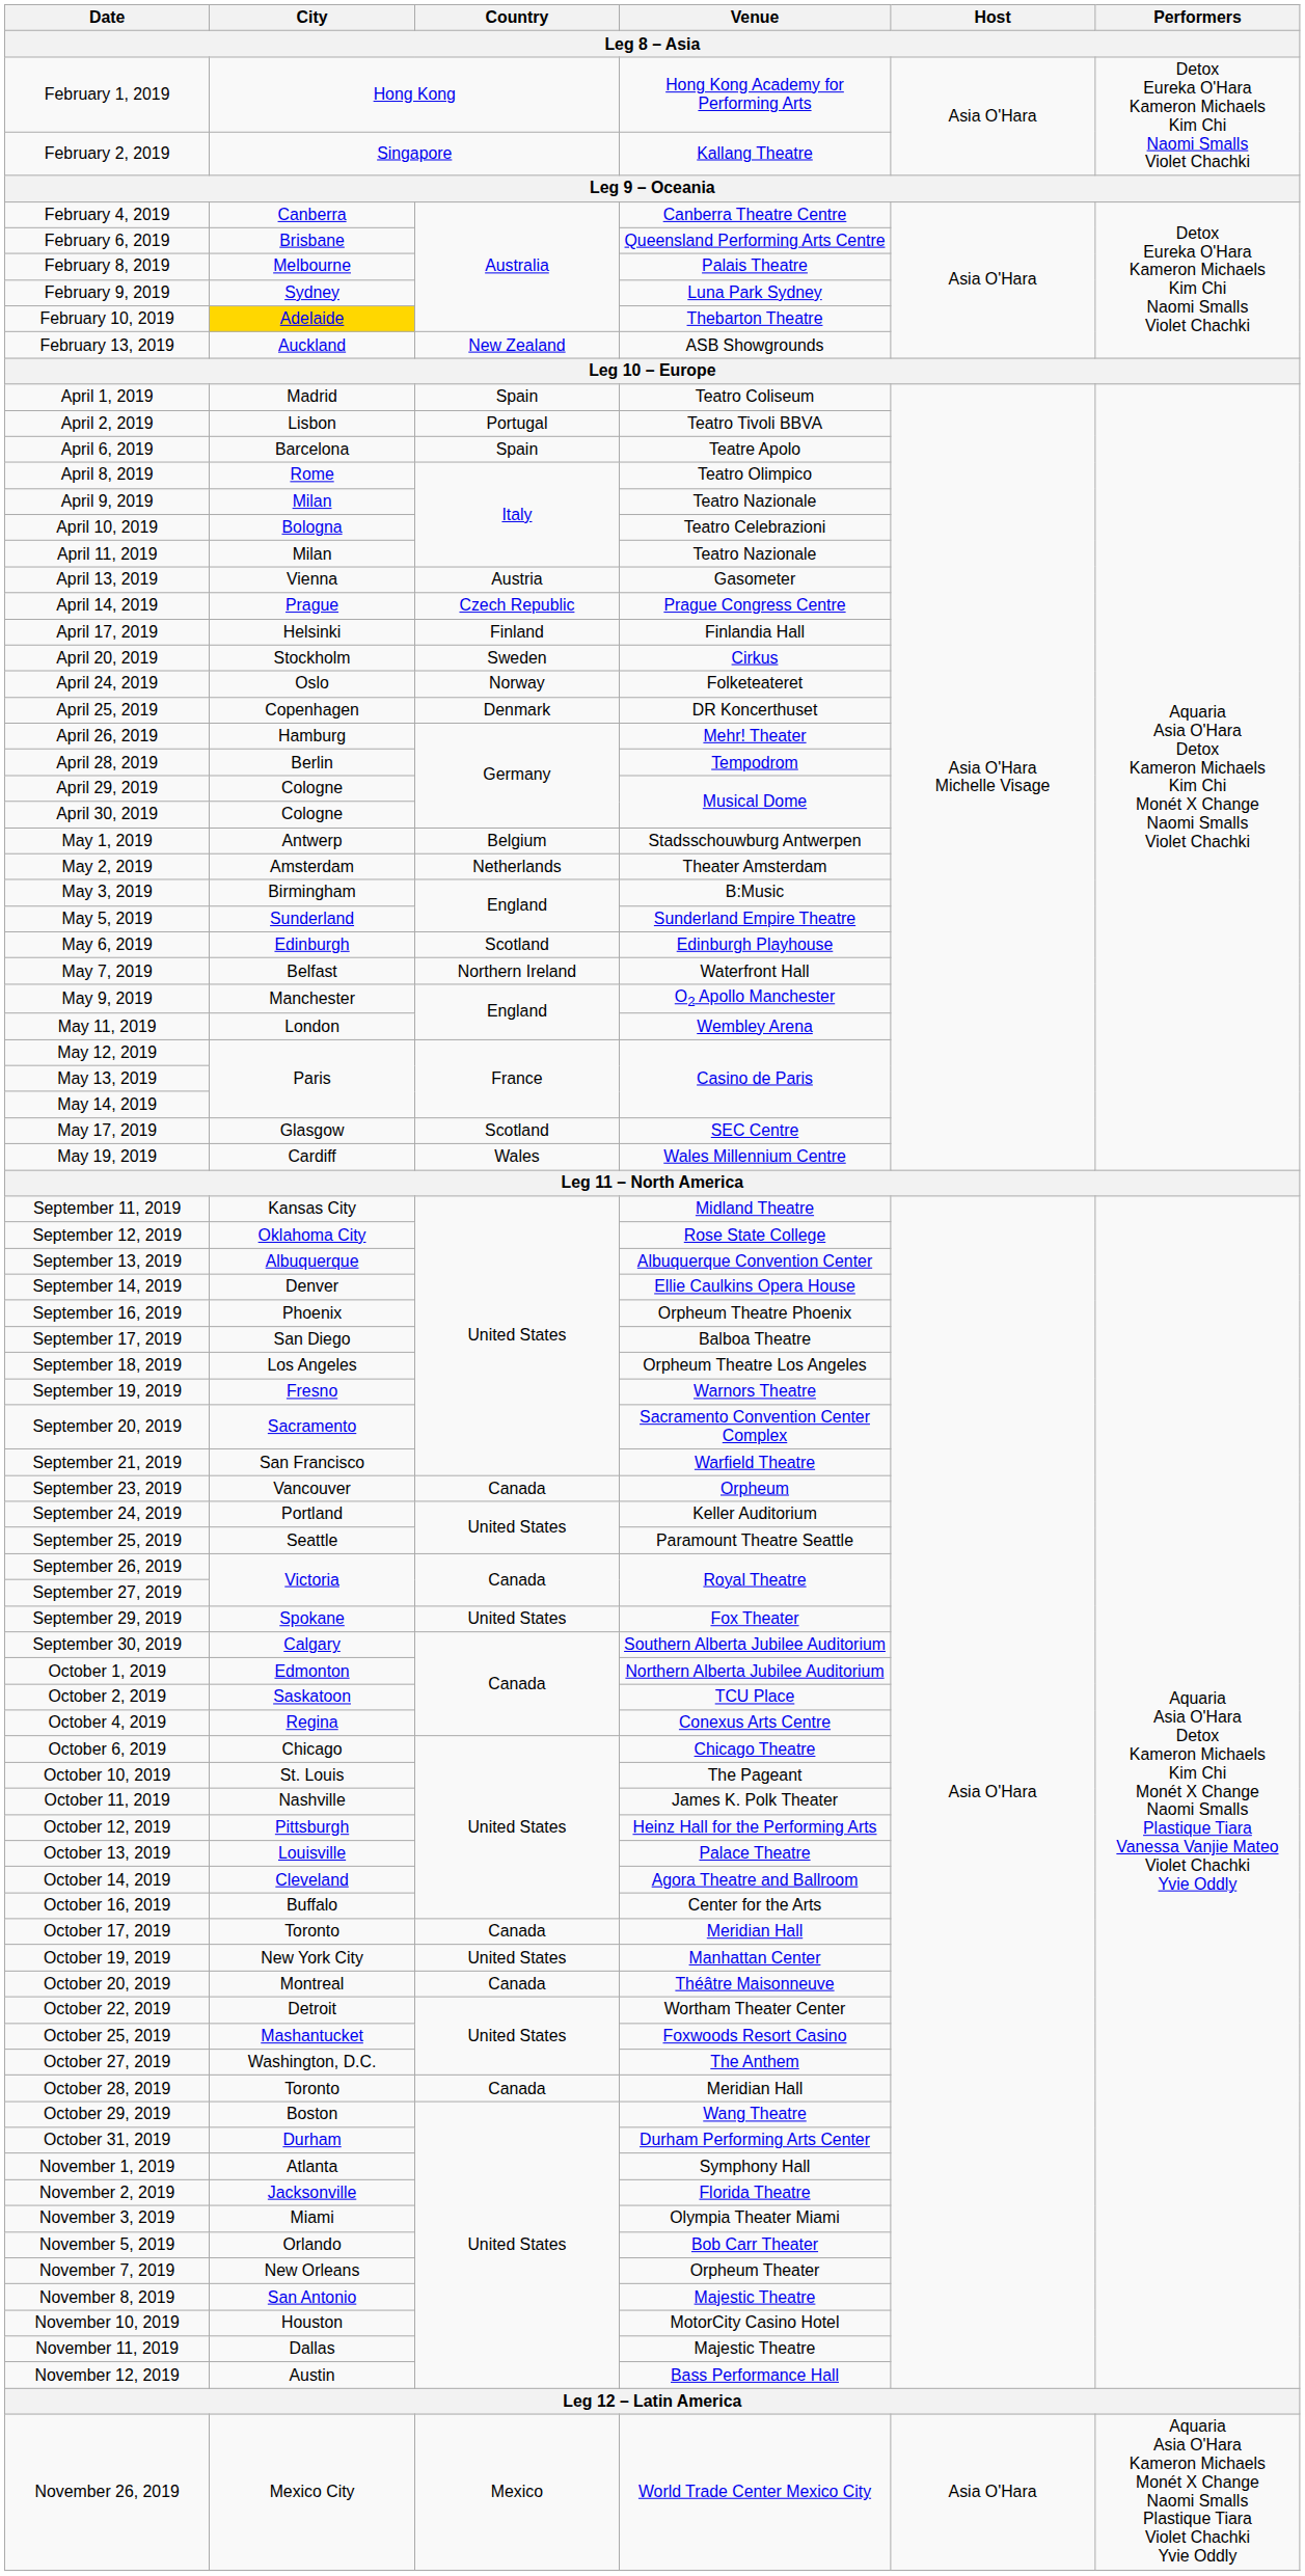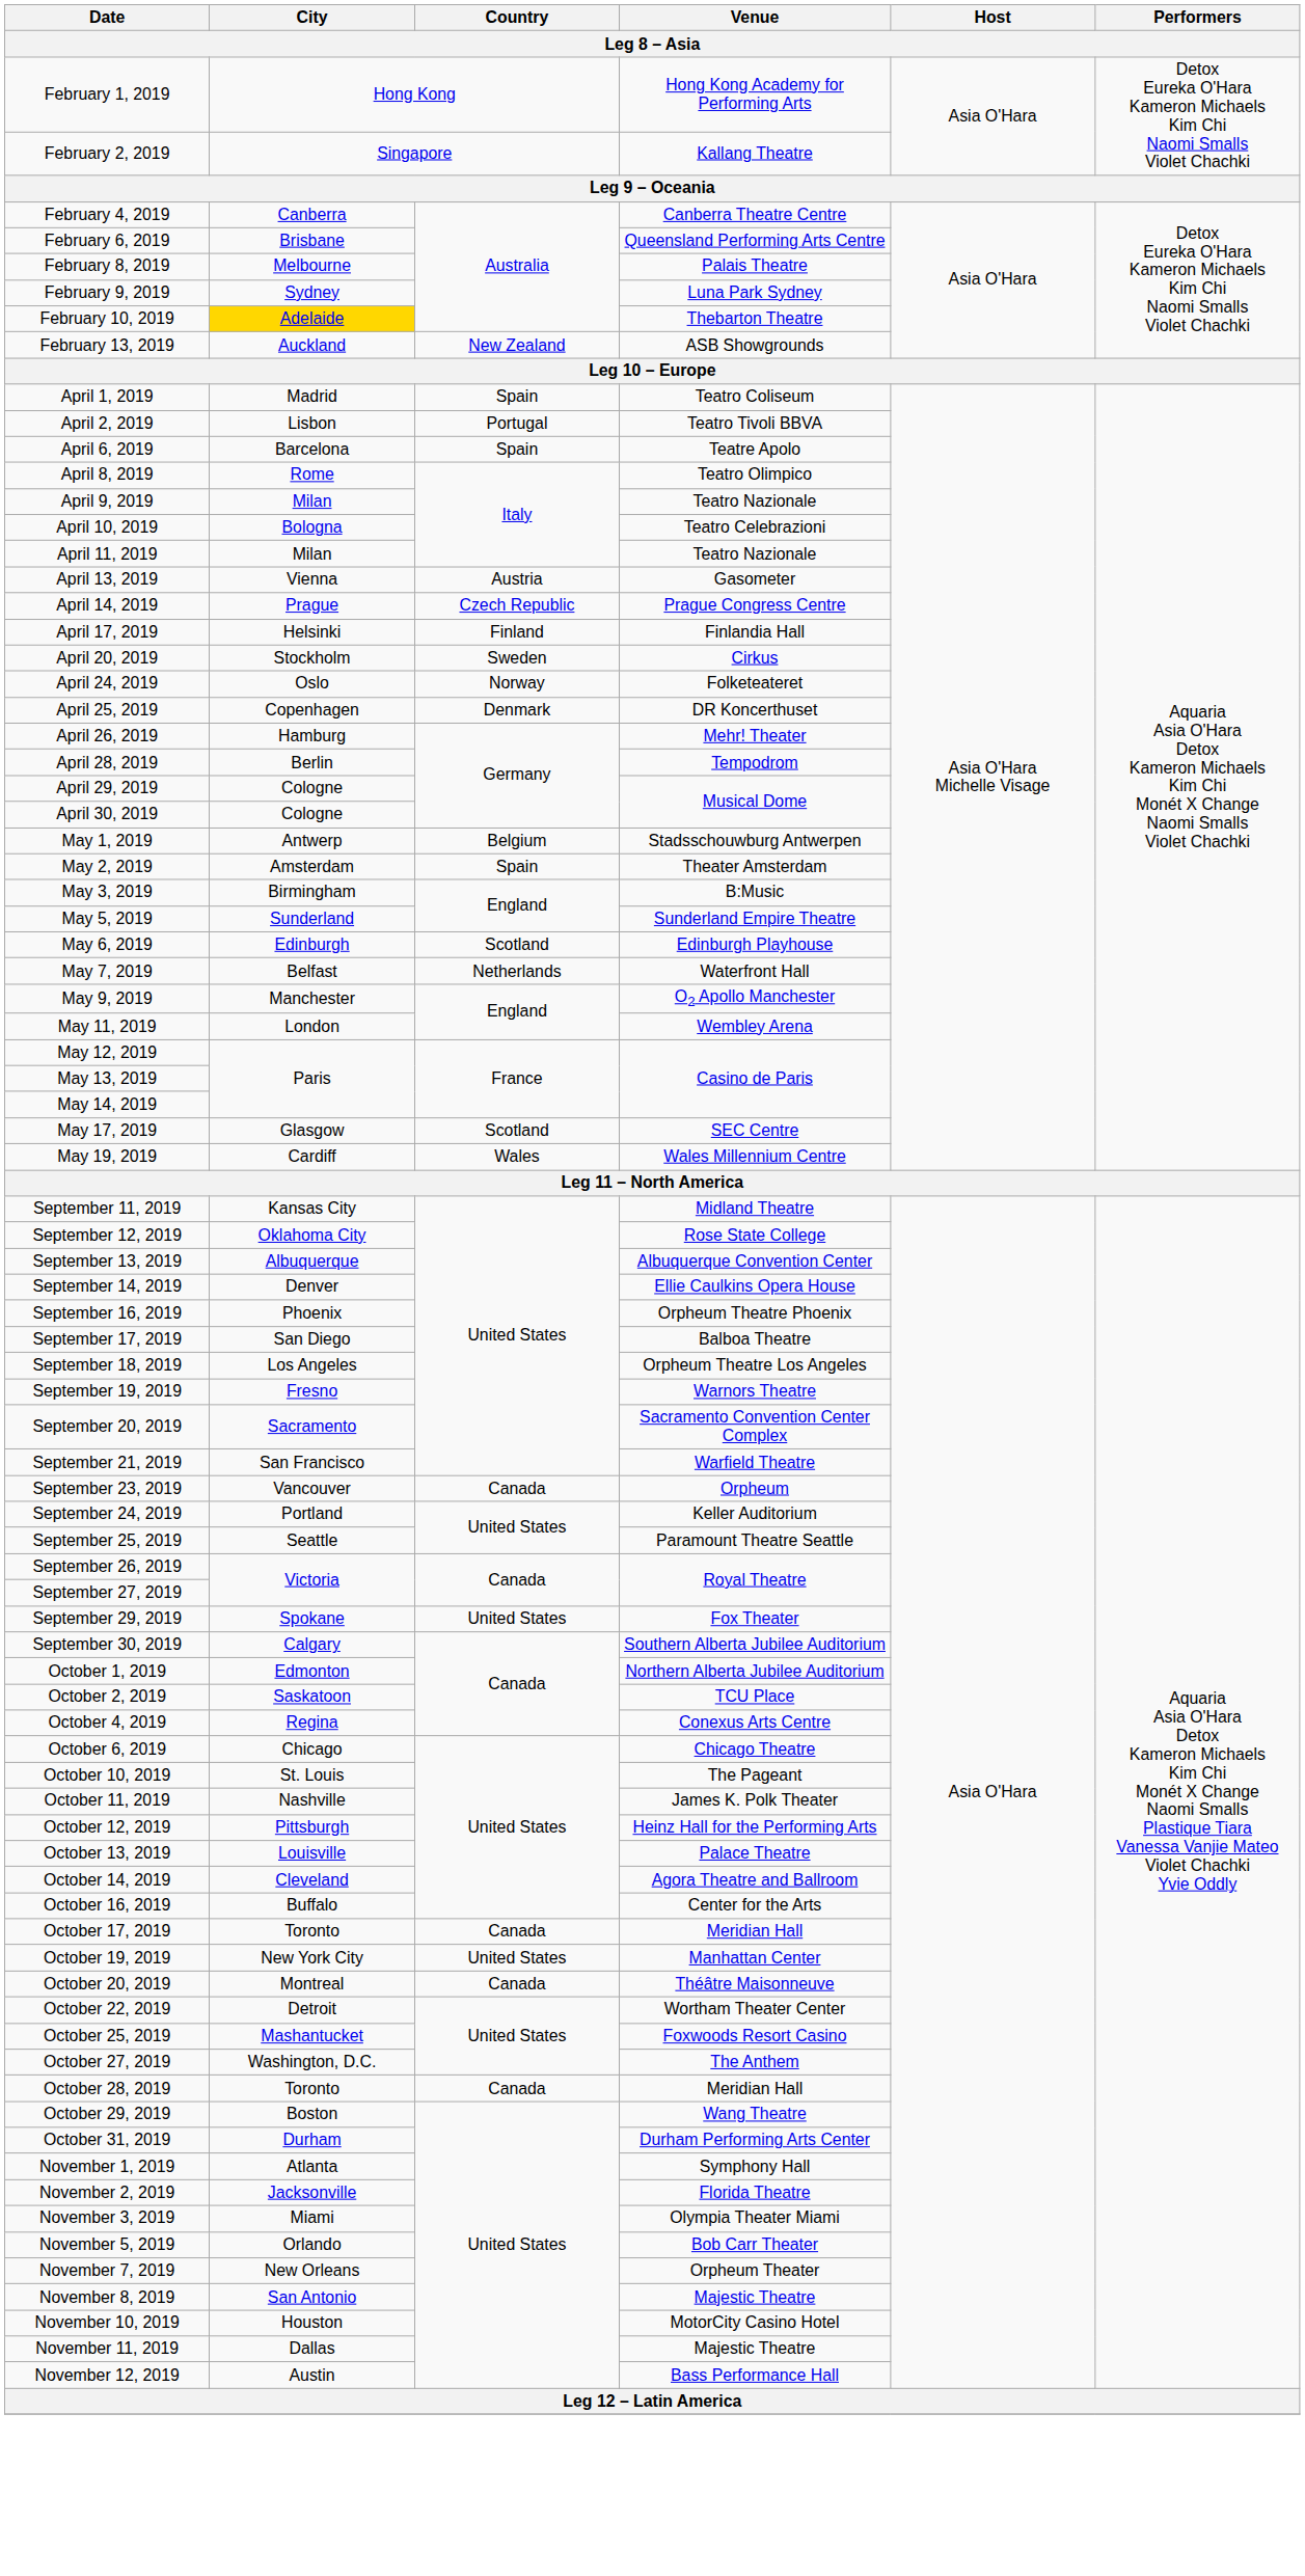 <table class="wikitable" style="text-align:center;">
 <tr>
 <th scope="col" style="width:12em;">Date</th>
 <th scope="col" style="width:12em;">City</th>
 <th scope="col" style="width:12em;">Country</th>
 <th scope="col" style="width:16em;">Venue</th>
 <th scope="col" style="width:12em;">Host</th>
 <th scope="col" style="width:12em;">Performers</th>
 </tr>
 <tr>
 <th colspan="6">Leg 8 –  Asia</th>
 </tr>
 <tr>
 <td>February 1, 2019</td>
 <td colspan="2"><a href='#'>Hong Kong</a></td>
 <td><a href='#'>Hong Kong Academy for Performing Arts</a></td>
 <td rowspan="2">Asia O'Hara</td>
 <td rowspan="2">Detox<br>Eureka O'Hara<br>Kameron Michaels<br>Kim Chi<br><a href='#'>Naomi Smalls</a><br>Violet Chachki<br></td>
 </tr>
 <tr>
 <td>February 2, 2019</td>
 <td colspan="2"><a href='#'>Singapore</a></td>
 <td><a href='#'>Kallang Theatre</a></td>
 </tr>
 <tr>
 <th colspan="6">Leg 9 – Oceania</th>
 </tr>
 <tr>
 <td>February 4, 2019</td>
 <td><a href='#'>Canberra</a></td>
 <td rowspan="5"><a href='#'>Australia</a></td>
 <td><a href='#'>Canberra Theatre Centre</a></td>
 <td rowspan="6">Asia O'Hara</td>
 <td rowspan="6">Detox<br>Eureka O'Hara<br>Kameron Michaels<br>Kim Chi<br>Naomi Smalls<br>Violet Chachki<br></td>
 </tr>
 <tr>
 <td>February 6, 2019</td>
 <td><a href='#'>Brisbane</a></td>
 <td><a href='#'>Queensland Performing Arts Centre</a></td>
 </tr>
 <tr>
 <td>February 8, 2019</td>
 <td><a href='#'>Melbourne</a></td>
 <td><a href='#'>Palais Theatre</a></td>
 </tr>
 <tr>
 <td>February 9, 2019</td>
 <td><a href='#'>Sydney</a></td>
 <td><a href='#'>Luna Park Sydney</a></td>
 </tr>
 <tr>
 <td>February 10, 2019</td>
 <td style="background: gold;"><a href='#'>Adelaide</a></td>
 <td><a href='#'>Thebarton Theatre</a></td>
 </tr>
 <tr>
 <td>February 13, 2019</td>
 <td><a href='#'>Auckland</a></td>
 <td><a href='#'>New Zealand</a></td>
 <td>ASB Showgrounds</td>
 </tr>
 <tr>
 <th colspan="6">Leg 10 – Europe</th>
 </tr>
 <tr>
 <td>April 1, 2019</td>
 <td>Madrid</td>
 <td>Spain</td>
 <td>Teatro Coliseum</td>
 <td rowspan="30">Asia O'Hara<br>Michelle Visage</td>
 <td rowspan="30">Aquaria<br>Asia O'Hara<br>Detox<br>Kameron Michaels<br>Kim Chi<br>Monét X Change<br>Naomi Smalls<br>Violet Chachki</td>
 </tr>
 <tr>
 <td>April 2, 2019</td>
 <td>Lisbon</td>
 <td>Portugal</td>
 <td>Teatro Tivoli BBVA</td>
 </tr>
 <tr>
 <td>April 6, 2019</td>
 <td>Barcelona</td>
 <td>Spain</td>
 <td>Teatre Apolo</td>
 </tr>
 <tr>
 <td>April 8, 2019</td>
 <td><a href='#'>Rome</a></td>
 <td rowspan="4"><a href='#'>Italy</a></td>
 <td>Teatro Olimpico</td>
 </tr>
 <tr>
 <td>April 9, 2019</td>
 <td><a href='#'>Milan</a></td>
 <td>Teatro Nazionale</td>
 </tr>
 <tr>
 <td>April 10, 2019</td>
 <td><a href='#'>Bologna</a></td>
 <td>Teatro Celebrazioni</td>
 </tr>
 <tr>
 <td>April 11, 2019</td>
 <td>Milan</td>
 <td>Teatro Nazionale</td>
 </tr>
 <tr>
 <td>April 13, 2019</td>
 <td>Vienna</td>
 <td>Austria</td>
 <td>Gasometer</td>
 </tr>
 <tr>
 <td>April 14, 2019</td>
 <td><a href='#'>Prague</a></td>
 <td><a href='#'>Czech Republic</a></td>
 <td><a href='#'>Prague Congress Centre</a></td>
 </tr>
 <tr>
 <td>April 17, 2019</td>
 <td>Helsinki</td>
 <td>Finland</td>
 <td>Finlandia Hall</td>
 </tr>
 <tr>
 <td>April 20, 2019</td>
 <td>Stockholm</td>
 <td>Sweden</td>
 <td><a href='#'>Cirkus</a></td>
 </tr>
 <tr>
 <td>April 24, 2019</td>
 <td>Oslo</td>
 <td>Norway</td>
 <td>Folketeateret</td>
 </tr>
 <tr>
 <td>April 25, 2019</td>
 <td>Copenhagen</td>
 <td>Denmark</td>
 <td>DR Koncerthuset</td>
 </tr>
 <tr>
 <td>April 26, 2019</td>
 <td>Hamburg</td>
 <td rowspan="4">Germany</td>
 <td><a href='#'>Mehr! Theater</a></td>
 </tr>
 <tr>
 <td>April 28, 2019</td>
 <td>Berlin</td>
 <td><a href='#'>Tempodrom</a></td>
 </tr>
 <tr>
 <td>April 29, 2019</td>
 <td>Cologne</td>
 <td rowspan="2"><a href='#'>Musical Dome</a></td>
 </tr>
 <tr>
 <td>April 30, 2019</td>
 <td>Cologne</td>
 </tr>
 <tr>
 <td>May 1, 2019</td>
 <td>Antwerp</td>
 <td>Belgium</td>
 <td>Stadsschouwburg Antwerpen</td>
 </tr>
 <tr>
 <td>May 2, 2019</td>
 <td>Amsterdam</td>
-<td>Netherlands</td>
+<td>Spain</td>
 <td>Theater Amsterdam</td>
 </tr>
 <tr>
 <td>May 3, 2019</td>
 <td>Birmingham</td>
 <td rowspan="2">England</td>
 <td>B:Music</td>
 </tr>
 <tr>
 <td>May 5, 2019</td>
 <td><a href='#'>Sunderland</a></td>
 <td><a href='#'>Sunderland Empire Theatre</a></td>
 </tr>
 <tr>
 <td>May 6, 2019</td>
 <td><a href='#'>Edinburgh</a></td>
 <td>Scotland</td>
 <td><a href='#'>Edinburgh Playhouse</a></td>
 </tr>
 <tr>
 <td>May 7, 2019</td>
 <td>Belfast</td>
-<td>Northern Ireland</td>
+<td>Netherlands</td>
 <td>Waterfront Hall</td>
 </tr>
 <tr>
 <td>May 9, 2019</td>
 <td>Manchester</td>
 <td rowspan="2">England</td>
 <td><a href='#'>O<sub>2</sub> Apollo Manchester</a></td>
 </tr>
 <tr>
 <td>May 11, 2019</td>
 <td>London</td>
 <td><a href='#'>Wembley Arena</a></td>
 </tr>
 <tr>
 <td>May 12, 2019</td>
 <td rowspan="3">Paris</td>
 <td rowspan="3">France</td>
 <td rowspan="3"><a href='#'>Casino de Paris</a></td>
 </tr>
 <tr>
 <td>May 13, 2019</td>
 </tr>
 <tr>
 <td>May 14, 2019</td>
 </tr>
 <tr>
 <td>May 17, 2019</td>
 <td>Glasgow</td>
 <td>Scotland</td>
 <td><a href='#'>SEC Centre</a></td>
 </tr>
 <tr>
 <td>May 19, 2019</td>
 <td>Cardiff</td>
 <td>Wales</td>
 <td><a href='#'>Wales Millennium Centre</a></td>
 </tr>
 <tr>
 <th colspan="6">Leg 11 – North America</th>
 </tr>
 <tr>
 <td>September 11, 2019</td>
 <td>Kansas City</td>
 <td rowspan="10">United States</td>
 <td><a href='#'>Midland Theatre</a></td>
 <td rowspan="45">Asia O'Hara</td>
 <td rowspan="45">Aquaria<br>Asia O'Hara<br>Detox<br>Kameron Michaels<br>Kim Chi<br>Monét X Change<br>Naomi Smalls<br><a href='#'>Plastique Tiara</a><br><a href='#'>Vanessa Vanjie Mateo</a><br>Violet Chachki<br><a href='#'>Yvie Oddly</a></td>
 </tr>
 <tr>
 <td>September 12, 2019</td>
 <td><a href='#'>Oklahoma City</a></td>
 <td><a href='#'>Rose State College</a></td>
 </tr>
 <tr>
 <td>September 13, 2019</td>
 <td><a href='#'>Albuquerque</a></td>
 <td><a href='#'>Albuquerque Convention Center</a></td>
 </tr>
 <tr>
 <td>September 14, 2019</td>
 <td>Denver</td>
 <td><a href='#'>Ellie Caulkins Opera House</a></td>
 </tr>
 <tr>
 <td>September 16, 2019</td>
 <td>Phoenix</td>
 <td>Orpheum Theatre Phoenix</td>
 </tr>
 <tr>
 <td>September 17, 2019</td>
 <td>San Diego</td>
 <td>Balboa Theatre</td>
 </tr>
 <tr>
 <td>September 18, 2019</td>
 <td>Los Angeles</td>
 <td>Orpheum Theatre Los Angeles</td>
 </tr>
 <tr>
 <td>September 19, 2019</td>
 <td><a href='#'>Fresno</a></td>
 <td><a href='#'>Warnors Theatre</a></td>
 </tr>
 <tr>
 <td>September 20, 2019</td>
 <td><a href='#'>Sacramento</a></td>
 <td><a href='#'>Sacramento Convention Center Complex</a></td>
 </tr>
 <tr>
 <td>September 21, 2019</td>
 <td>San Francisco</td>
 <td><a href='#'>Warfield Theatre</a></td>
 </tr>
 <tr>
 <td>September 23, 2019</td>
 <td>Vancouver</td>
 <td>Canada</td>
 <td><a href='#'>Orpheum</a></td>
 </tr>
 <tr>
 <td>September 24, 2019</td>
 <td>Portland</td>
 <td rowspan="2">United States</td>
 <td>Keller Auditorium</td>
 </tr>
 <tr>
 <td>September 25, 2019</td>
 <td>Seattle</td>
 <td>Paramount Theatre Seattle</td>
 </tr>
 <tr>
 <td>September 26, 2019</td>
 <td rowspan="2"><a href='#'>Victoria</a></td>
 <td rowspan="2">Canada</td>
 <td rowspan="2"><a href='#'>Royal Theatre</a></td>
 </tr>
 <tr>
 <td>September 27, 2019</td>
 </tr>
 <tr>
 <td>September 29, 2019</td>
 <td><a href='#'>Spokane</a></td>
 <td>United States</td>
 <td><a href='#'>Fox Theater</a></td>
 </tr>
 <tr>
 <td>September 30, 2019</td>
 <td><a href='#'>Calgary</a></td>
 <td rowspan="4">Canada</td>
 <td><a href='#'>Southern Alberta Jubilee Auditorium</a></td>
 </tr>
 <tr>
 <td>October 1, 2019</td>
 <td><a href='#'>Edmonton</a></td>
 <td><a href='#'>Northern Alberta Jubilee Auditorium</a></td>
 </tr>
 <tr>
 <td>October 2, 2019</td>
 <td><a href='#'>Saskatoon</a></td>
 <td><a href='#'>TCU Place</a></td>
 </tr>
 <tr>
 <td>October 4, 2019</td>
 <td><a href='#'>Regina</a></td>
 <td><a href='#'>Conexus Arts Centre</a></td>
 </tr>
 <tr>
 <td>October 6, 2019</td>
 <td>Chicago</td>
 <td rowspan="7">United States</td>
 <td><a href='#'>Chicago Theatre</a></td>
 </tr>
 <tr>
 <td>October 10, 2019</td>
 <td>St. Louis</td>
 <td>The Pageant</td>
 </tr>
 <tr>
 <td>October 11, 2019</td>
 <td>Nashville</td>
 <td>James K. Polk Theater</td>
 </tr>
 <tr>
 <td>October 12, 2019</td>
 <td><a href='#'>Pittsburgh</a></td>
 <td><a href='#'>Heinz Hall for the Performing Arts</a></td>
 </tr>
 <tr>
 <td>October 13, 2019</td>
 <td><a href='#'>Louisville</a></td>
 <td><a href='#'>Palace Theatre</a></td>
 </tr>
 <tr>
 <td>October 14, 2019</td>
 <td><a href='#'>Cleveland</a></td>
 <td><a href='#'>Agora Theatre and Ballroom</a></td>
 </tr>
 <tr>
 <td>October 16, 2019</td>
 <td>Buffalo</td>
 <td>Center for the Arts</td>
 </tr>
 <tr>
 <td>October 17, 2019</td>
 <td>Toronto</td>
 <td>Canada</td>
 <td><a href='#'>Meridian Hall</a></td>
 </tr>
 <tr>
 <td>October 19, 2019</td>
 <td>New York City</td>
 <td>United States</td>
 <td><a href='#'>Manhattan Center</a></td>
 </tr>
 <tr>
 <td>October 20, 2019</td>
 <td>Montreal</td>
 <td>Canada</td>
 <td><a href='#'>Théâtre Maisonneuve</a></td>
 </tr>
 <tr>
 <td>October 22, 2019</td>
 <td>Detroit</td>
 <td rowspan="3">United States</td>
 <td>Wortham Theater Center</td>
 </tr>
 <tr>
 <td>October 25, 2019</td>
 <td><a href='#'>Mashantucket</a></td>
 <td><a href='#'>Foxwoods Resort Casino</a></td>
 </tr>
 <tr>
 <td>October 27, 2019</td>
 <td>Washington, D.C.</td>
 <td><a href='#'>The Anthem</a></td>
 </tr>
 <tr>
 <td>October 28, 2019</td>
 <td>Toronto</td>
 <td>Canada</td>
 <td>Meridian Hall</td>
 </tr>
 <tr>
 <td>October 29, 2019</td>
 <td>Boston</td>
 <td rowspan="11">United States</td>
 <td><a href='#'>Wang Theatre</a></td>
 </tr>
 <tr>
 <td>October 31, 2019</td>
 <td><a href='#'>Durham</a></td>
 <td><a href='#'>Durham Performing Arts Center</a></td>
 </tr>
 <tr>
 <td>November 1, 2019</td>
 <td>Atlanta</td>
 <td>Symphony Hall</td>
 </tr>
 <tr>
 <td>November 2, 2019</td>
 <td><a href='#'>Jacksonville</a></td>
 <td><a href='#'>Florida Theatre</a></td>
 </tr>
 <tr>
 <td>November 3, 2019</td>
 <td>Miami</td>
 <td>Olympia Theater Miami</td>
 </tr>
 <tr>
 <td>November 5, 2019</td>
 <td>Orlando</td>
 <td><a href='#'>Bob Carr Theater</a></td>
 </tr>
 <tr>
 <td>November 7, 2019</td>
 <td>New Orleans</td>
 <td>Orpheum Theater</td>
 </tr>
 <tr>
 <td>November 8, 2019</td>
 <td><a href='#'>San Antonio</a></td>
 <td><a href='#'>Majestic Theatre</a></td>
 </tr>
 <tr>
 <td>November 10, 2019</td>
 <td>Houston</td>
 <td>MotorCity Casino Hotel</td>
 </tr>
 <tr>
 <td>November 11, 2019</td>
 <td>Dallas</td>
 <td>Majestic Theatre</td>
 </tr>
 <tr>
 <td>November 12, 2019</td>
 <td>Austin</td>
 <td><a href='#'>Bass Performance Hall</a></td>
 </tr>
 <tr>
 <th colspan="6">Leg 12 – Latin America</th>
 </tr>
 <tr>
-<td>November 26, 2019</td>
-<td>Mexico City</td>
-<td>Mexico</td>
-<td><a href='#'>World Trade Center Mexico City</a></td>
-<td rowspan="1">Asia O'Hara</td>
-<td rowspan="1">Aquaria<br>Asia O'Hara<br>Kameron Michaels<br>Monét X Change<br>Naomi Smalls<br>Plastique Tiara<br>Violet Chachki<br>Yvie Oddly<br></td>
-</tr>
-<tr>
 </tr>
 </table>
